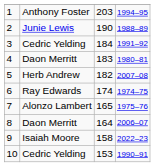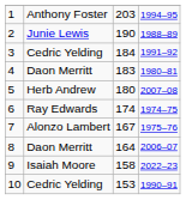 <table class="wikitable">
 <tr>
 </tr>
 <tr>
 <td>1</td>
 <td>Anthony Foster</td>
 <td>203</td>
 <td style="font-size:80%;"><a href='#'>1994–95</a></td>
 </tr>
 <tr>
 <td>2</td>
 <td><a href='#'>Junie Lewis</a></td>
 <td>190</td>
 <td style="font-size:80%;"><a href='#'>1988–89</a></td>
 </tr>
 <tr>
 <td>3</td>
 <td>Cedric Yelding</td>
 <td>184</td>
 <td style="font-size:80%;"><a href='#'>1991–92</a></td>
 </tr>
 <tr>
 <td>4</td>
 <td>Daon Merritt</td>
 <td>183</td>
 <td style="font-size:80%;"><a href='#'>1980–81</a></td>
 </tr>
 <tr>
 <td>5</td>
 <td>Herb Andrew</td>
-<td>182</td>
+<td>180</td>
 <td style="font-size:80%;"><a href='#'>2007–08</a></td>
 </tr>
 <tr>
 <td>6</td>
 <td>Ray Edwards</td>
 <td>174</td>
 <td style="font-size:80%;"><a href='#'>1974–75</a></td>
 </tr>
 <tr>
 <td>7</td>
 <td>Alonzo Lambert</td>
-<td>165</td>
+<td>167</td>
 <td style="font-size:80%;"><a href='#'>1975–76</a></td>
 </tr>
 <tr>
 <td>8</td>
 <td>Daon Merritt</td>
 <td>164</td>
 <td style="font-size:80%;"><a href='#'>2006–07</a></td>
 </tr>
 <tr>
 <td>9</td>
 <td>Isaiah Moore</td>
 <td>158</td>
 <td style="font-size:80%;"><a href='#'>2022–23</a></td>
 </tr>
 <tr>
 <td>10</td>
 <td>Cedric Yelding</td>
 <td>153</td>
 <td style="font-size:80%;"><a href='#'>1990–91</a></td>
 </tr>
 </table>
